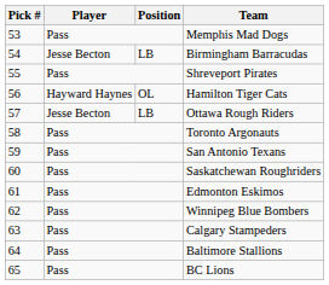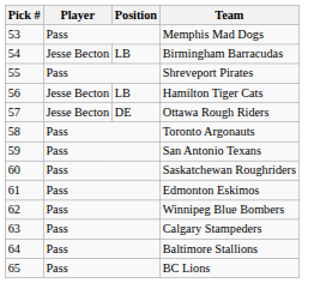 <table class="wikitable">
 <tr>
 <th>Pick #</th>
 <th>Player</th>
 <th>Position</th>
 <th>Team</th>
 </tr>
 <tr>
 <td>53</td>
 <td colspan="2">Pass</td>
 <td>Memphis Mad Dogs</td>
 </tr>
 <tr>
 <td>54</td>
 <td>Jesse Becton</td>
 <td>LB</td>
 <td>Birmingham Barracudas</td>
 </tr>
 <tr>
 <td>55</td>
 <td colspan="2">Pass</td>
 <td>Shreveport Pirates</td>
 </tr>
 <tr>
 <td>56</td>
-<td>Hayward Haynes</td>
-<td>OL</td>
+<td>Jesse Becton</td>
+<td>LB</td>
 <td>Hamilton Tiger Cats</td>
 </tr>
 <tr>
 <td>57</td>
 <td>Jesse Becton</td>
-<td>LB</td>
+<td>DE</td>
 <td>Ottawa Rough Riders</td>
 </tr>
 <tr>
 <td>58</td>
 <td colspan="2">Pass</td>
 <td>Toronto Argonauts</td>
 </tr>
 <tr>
 <td>59</td>
 <td colspan="2">Pass</td>
 <td>San Antonio Texans</td>
 </tr>
 <tr>
 <td>60</td>
 <td colspan="2">Pass</td>
 <td>Saskatchewan Roughriders</td>
 </tr>
 <tr>
 <td>61</td>
 <td colspan="2">Pass</td>
 <td>Edmonton Eskimos</td>
 </tr>
 <tr>
 <td>62</td>
 <td colspan="2">Pass</td>
 <td>Winnipeg Blue Bombers</td>
 </tr>
 <tr>
 <td>63</td>
 <td colspan="2">Pass</td>
 <td>Calgary Stampeders</td>
 </tr>
 <tr>
 <td>64</td>
 <td colspan="2">Pass</td>
 <td>Baltimore Stallions</td>
 </tr>
 <tr>
 <td>65</td>
 <td colspan="2">Pass</td>
 <td>BC Lions</td>
 </tr>
 </table>
